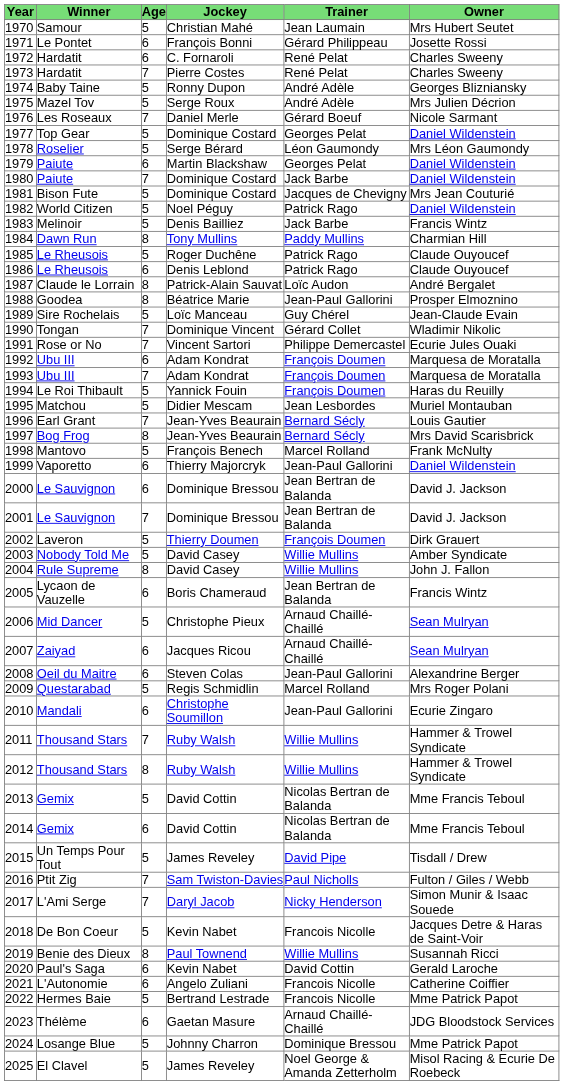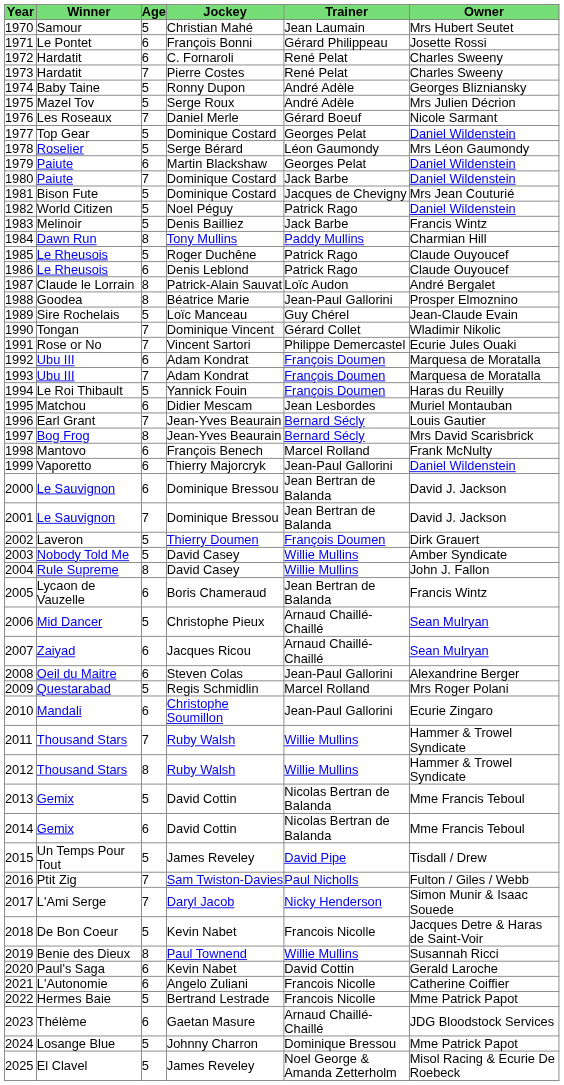 <table class = "sortable" | border="1" cellpadding="0" style="border-collapse: collapse; font-size:90%">
 <tr bgcolor="#77dd77" align="center">
 <th width="36px"><strong>Year</strong><br></th>
 <th width="130px"><strong>Winner</strong><br></th>
 <th><strong>Age</strong><br></th>
 <th width="153px"><strong>Jockey</strong><br></th>
 <th width="163px"><strong>Trainer</strong><br></th>
 <th width="203px"><strong>Owner</strong><br></th>
 </tr>
 <tr>
 <td>1970</td>
 <td>Samour</td>
 <td>5</td>
 <td>Christian Mahé</td>
 <td>Jean Laumain</td>
 <td>Mrs Hubert Seutet</td>
 </tr>
 <tr>
 <td>1971</td>
 <td>Le Pontet</td>
 <td>6</td>
 <td>François Bonni</td>
 <td>Gérard Philippeau</td>
 <td>Josette Rossi</td>
 </tr>
 <tr>
 <td>1972</td>
 <td>Hardatit</td>
 <td>6</td>
 <td>C. Fornaroli</td>
 <td>René Pelat</td>
 <td>Charles Sweeny</td>
 </tr>
 <tr>
 <td>1973</td>
 <td>Hardatit</td>
 <td>7</td>
 <td>Pierre Costes</td>
 <td>René Pelat</td>
 <td>Charles Sweeny</td>
 </tr>
 <tr>
 <td>1974</td>
 <td>Baby Taine</td>
 <td>5</td>
 <td>Ronny Dupon</td>
 <td>André Adèle</td>
 <td>Georges Blizniansky</td>
 </tr>
 <tr>
 <td>1975</td>
 <td>Mazel Tov</td>
 <td>5</td>
 <td>Serge Roux</td>
 <td>André Adèle</td>
 <td>Mrs Julien Décrion</td>
 </tr>
 <tr>
 <td>1976</td>
 <td>Les Roseaux</td>
 <td>7</td>
 <td>Daniel Merle</td>
 <td>Gérard Boeuf</td>
 <td>Nicole Sarmant</td>
 </tr>
 <tr>
 <td>1977</td>
 <td>Top Gear</td>
 <td>5</td>
 <td>Dominique Costard</td>
 <td>Georges Pelat</td>
 <td><a href='#'>Daniel Wildenstein</a></td>
 </tr>
 <tr>
 <td>1978</td>
 <td><a href='#'>Roselier</a></td>
 <td>5</td>
 <td>Serge Bérard</td>
 <td>Léon Gaumondy</td>
 <td>Mrs Léon Gaumondy</td>
 </tr>
 <tr>
 <td>1979</td>
 <td><a href='#'>Paiute</a></td>
 <td>6</td>
 <td>Martin Blackshaw</td>
 <td>Georges Pelat</td>
 <td><a href='#'>Daniel Wildenstein</a></td>
 </tr>
 <tr>
 <td>1980</td>
 <td><a href='#'>Paiute</a></td>
 <td>7</td>
 <td>Dominique Costard</td>
 <td>Jack Barbe</td>
 <td><a href='#'>Daniel Wildenstein</a></td>
 </tr>
 <tr>
 <td>1981</td>
 <td>Bison Fute</td>
 <td>5</td>
 <td>Dominique Costard</td>
 <td>Jacques de Chevigny</td>
 <td>Mrs Jean Couturié</td>
 </tr>
 <tr>
 <td>1982</td>
 <td>World Citizen</td>
 <td>5</td>
 <td>Noel Péguy</td>
 <td>Patrick Rago</td>
 <td><a href='#'>Daniel Wildenstein</a></td>
 </tr>
 <tr>
 <td>1983</td>
 <td>Melinoir</td>
 <td>5</td>
 <td>Denis Bailliez</td>
 <td>Jack Barbe</td>
 <td>Francis Wintz</td>
 </tr>
 <tr>
 <td>1984</td>
 <td><a href='#'>Dawn Run</a></td>
 <td>8</td>
 <td><a href='#'>Tony Mullins</a></td>
 <td><a href='#'>Paddy Mullins</a></td>
 <td>Charmian Hill</td>
 </tr>
 <tr>
 <td>1985</td>
 <td><a href='#'>Le Rheusois</a></td>
 <td>5</td>
 <td>Roger Duchêne</td>
 <td>Patrick Rago</td>
 <td>Claude Ouyoucef</td>
 </tr>
 <tr>
 <td>1986</td>
 <td><a href='#'>Le Rheusois</a></td>
 <td>6</td>
 <td>Denis Leblond</td>
 <td>Patrick Rago</td>
 <td>Claude Ouyoucef</td>
 </tr>
 <tr>
 <td>1987</td>
 <td>Claude le Lorrain</td>
 <td>8</td>
 <td>Patrick-Alain Sauvat</td>
 <td>Loïc Audon</td>
 <td>André Bergalet</td>
 </tr>
 <tr>
 <td>1988</td>
 <td>Goodea</td>
 <td>8</td>
 <td>Béatrice Marie</td>
 <td>Jean-Paul Gallorini</td>
 <td>Prosper Elmoznino</td>
 </tr>
 <tr>
 <td>1989</td>
 <td>Sire Rochelais</td>
 <td>5</td>
 <td>Loïc Manceau</td>
 <td>Guy Chérel</td>
 <td>Jean-Claude Evain</td>
 </tr>
 <tr>
 <td>1990</td>
 <td>Tongan</td>
 <td>7</td>
 <td>Dominique Vincent</td>
 <td>Gérard Collet</td>
 <td>Wladimir Nikolic</td>
 </tr>
 <tr>
 <td>1991</td>
 <td>Rose or No</td>
 <td>7</td>
 <td>Vincent Sartori</td>
 <td>Philippe Demercastel</td>
 <td>Ecurie Jules Ouaki</td>
 </tr>
 <tr>
 <td>1992</td>
 <td><a href='#'>Ubu III</a></td>
 <td>6</td>
 <td>Adam Kondrat</td>
 <td><a href='#'>François Doumen</a></td>
 <td>Marquesa de Moratalla</td>
 </tr>
 <tr>
 <td>1993</td>
 <td><a href='#'>Ubu III</a></td>
 <td>7</td>
 <td>Adam Kondrat</td>
 <td><a href='#'>François Doumen</a></td>
 <td>Marquesa de Moratalla</td>
 </tr>
 <tr>
 <td>1994</td>
 <td>Le Roi Thibault</td>
 <td>5</td>
 <td>Yannick Fouin</td>
 <td><a href='#'>François Doumen</a></td>
 <td>Haras du Reuilly</td>
 </tr>
 <tr>
 <td>1995</td>
 <td>Matchou</td>
-<td>5</td>
+<td>6</td>
 <td>Didier Mescam</td>
 <td>Jean Lesbordes</td>
 <td>Muriel Montauban</td>
 </tr>
 <tr>
 <td>1996</td>
 <td>Earl Grant</td>
 <td>7</td>
 <td>Jean-Yves Beaurain</td>
 <td><a href='#'>Bernard Sécly</a></td>
 <td>Louis Gautier</td>
 </tr>
 <tr>
 <td>1997</td>
 <td><a href='#'>Bog Frog</a></td>
 <td>8</td>
 <td>Jean-Yves Beaurain</td>
 <td><a href='#'>Bernard Sécly</a></td>
 <td>Mrs David Scarisbrick</td>
 </tr>
 <tr>
 <td>1998</td>
 <td>Mantovo</td>
-<td>5</td>
+<td>6</td>
 <td>François Benech</td>
 <td>Marcel Rolland</td>
 <td>Frank McNulty</td>
 </tr>
 <tr>
 <td>1999</td>
 <td>Vaporetto</td>
 <td>6</td>
 <td>Thierry Majorcryk</td>
 <td>Jean-Paul Gallorini</td>
 <td><a href='#'>Daniel Wildenstein</a></td>
 </tr>
 <tr>
 <td>2000</td>
 <td><a href='#'>Le Sauvignon</a></td>
 <td>6</td>
 <td>Dominique Bressou</td>
 <td>Jean Bertran de Balanda</td>
 <td>David J. Jackson</td>
 </tr>
 <tr>
 <td>2001</td>
 <td><a href='#'>Le Sauvignon</a></td>
 <td>7</td>
 <td>Dominique Bressou</td>
 <td>Jean Bertran de Balanda</td>
 <td>David J. Jackson</td>
 </tr>
 <tr>
 <td>2002</td>
 <td>Laveron</td>
 <td>5</td>
 <td><a href='#'>Thierry Doumen</a></td>
 <td><a href='#'>François Doumen</a></td>
 <td>Dirk Grauert</td>
 </tr>
 <tr>
 <td>2003</td>
 <td><a href='#'>Nobody Told Me</a></td>
 <td>5</td>
 <td>David Casey</td>
 <td><a href='#'>Willie Mullins</a></td>
 <td>Amber Syndicate</td>
 </tr>
 <tr>
 <td>2004</td>
 <td><a href='#'>Rule Supreme</a></td>
 <td>8</td>
 <td>David Casey</td>
 <td><a href='#'>Willie Mullins</a></td>
 <td>John J. Fallon</td>
 </tr>
 <tr>
 <td>2005</td>
 <td>Lycaon de Vauzelle</td>
 <td>6</td>
 <td>Boris Chameraud</td>
 <td>Jean Bertran de Balanda</td>
 <td>Francis Wintz</td>
 </tr>
 <tr>
 <td>2006</td>
 <td><a href='#'>Mid Dancer</a></td>
 <td>5</td>
 <td>Christophe Pieux</td>
 <td>Arnaud Chaillé-Chaillé</td>
 <td><a href='#'>Sean Mulryan</a></td>
 </tr>
 <tr>
 <td>2007</td>
 <td><a href='#'>Zaiyad</a></td>
 <td>6</td>
 <td>Jacques Ricou</td>
 <td>Arnaud Chaillé-Chaillé</td>
 <td><a href='#'>Sean Mulryan</a></td>
 </tr>
 <tr>
 <td>2008</td>
 <td><a href='#'>Oeil du Maitre</a></td>
 <td>6</td>
 <td>Steven Colas</td>
 <td>Jean-Paul Gallorini</td>
 <td>Alexandrine Berger</td>
 </tr>
 <tr>
 <td>2009</td>
 <td><a href='#'>Questarabad</a></td>
 <td>5</td>
 <td>Regis Schmidlin</td>
 <td>Marcel Rolland</td>
 <td>Mrs Roger Polani</td>
 </tr>
 <tr>
 <td>2010</td>
 <td><a href='#'>Mandali</a></td>
 <td>6</td>
 <td><a href='#'>Christophe Soumillon</a></td>
 <td>Jean-Paul Gallorini</td>
 <td>Ecurie Zingaro</td>
 </tr>
 <tr>
 <td>2011</td>
 <td><a href='#'>Thousand Stars</a></td>
 <td>7</td>
 <td><a href='#'>Ruby Walsh</a></td>
 <td><a href='#'>Willie Mullins</a></td>
 <td>Hammer & Trowel Syndicate</td>
 </tr>
 <tr>
 <td>2012</td>
 <td><a href='#'>Thousand Stars</a></td>
 <td>8</td>
 <td><a href='#'>Ruby Walsh</a></td>
 <td><a href='#'>Willie Mullins</a></td>
 <td>Hammer & Trowel Syndicate</td>
 </tr>
 <tr>
 <td>2013</td>
 <td><a href='#'>Gemix</a></td>
 <td>5</td>
 <td>David Cottin</td>
 <td>Nicolas Bertran de Balanda</td>
 <td>Mme Francis Teboul</td>
 </tr>
 <tr>
 <td>2014</td>
 <td><a href='#'>Gemix</a></td>
 <td>6</td>
 <td>David Cottin</td>
 <td>Nicolas Bertran de Balanda</td>
 <td>Mme Francis Teboul</td>
 </tr>
 <tr>
 <td>2015</td>
 <td>Un Temps Pour Tout</td>
 <td>5</td>
 <td>James Reveley</td>
 <td><a href='#'>David Pipe</a></td>
 <td>Tisdall / Drew </td>
 </tr>
 <tr>
 <td>2016</td>
 <td>Ptit Zig</td>
 <td>7</td>
 <td><a href='#'>Sam Twiston-Davies</a></td>
 <td><a href='#'>Paul Nicholls</a></td>
 <td>Fulton / Giles / Webb </td>
 </tr>
 <tr>
 <td>2017</td>
 <td>L'Ami Serge</td>
 <td>7</td>
 <td><a href='#'>Daryl Jacob</a></td>
 <td><a href='#'>Nicky Henderson</a></td>
 <td>Simon Munir & Isaac Souede</td>
 </tr>
 <tr>
 <td>2018</td>
 <td>De Bon Coeur</td>
 <td>5</td>
 <td>Kevin Nabet</td>
 <td>Francois Nicolle</td>
 <td>Jacques Detre & Haras de Saint-Voir</td>
 </tr>
 <tr>
 <td>2019</td>
 <td>Benie des Dieux</td>
 <td>8</td>
 <td><a href='#'>Paul Townend</a></td>
 <td><a href='#'>Willie Mullins</a></td>
 <td>Susannah Ricci</td>
 </tr>
 <tr>
 <td>2020</td>
 <td>Paul's Saga </td>
 <td>6</td>
 <td>Kevin Nabet</td>
 <td>David Cottin</td>
 <td>Gerald Laroche</td>
 </tr>
 <tr>
 <td>2021</td>
 <td>L'Autonomie</td>
 <td>6</td>
 <td>Angelo Zuliani</td>
 <td>Francois Nicolle</td>
 <td>Catherine Coiffier</td>
 </tr>
 <tr>
 <td>2022</td>
 <td>Hermes Baie</td>
 <td>5</td>
 <td>Bertrand Lestrade</td>
 <td>Francois Nicolle</td>
 <td>Mme Patrick Papot</td>
 </tr>
 <tr>
 <td>2023</td>
 <td>Thélème</td>
 <td>6</td>
 <td>Gaetan Masure</td>
 <td>Arnaud Chaillé-Chaillé</td>
 <td>JDG Bloodstock Services</td>
 </tr>
 <tr>
 <td>2024</td>
 <td>Losange Blue</td>
 <td>5</td>
 <td>Johnny Charron</td>
 <td>Dominique Bressou</td>
 <td>Mme Patrick Papot</td>
 </tr>
 <tr>
 <td>2025</td>
 <td>El Clavel</td>
 <td>5</td>
 <td>James Reveley</td>
 <td>Noel George & Amanda Zetterholm</td>
 <td>Misol Racing & Ecurie De Roebeck</td>
 </tr>
 </table>
